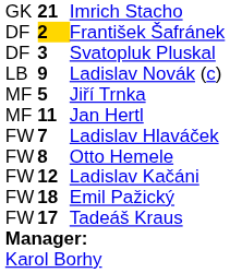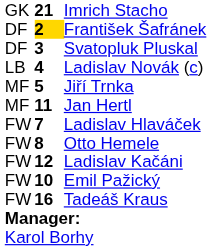 <table cellspacing="0" cellpadding="0" style="font-size:90%; margin:auto;">
 <tr>
 <th width="25"></th>
 <th width="25"></th>
 </tr>
 <tr>
 <td>GK</td>
 <td><strong>21</strong></td>
 <td><a href='#'>Imrich Stacho</a></td>
 </tr>
 <tr>
 <td>DF</td>
 <td style="background: gold;"><strong>2</strong></td>
 <td><a href='#'>František Šafránek</a></td>
 </tr>
 <tr>
 <td>DF</td>
 <td><strong>3</strong></td>
 <td><a href='#'>Svatopluk Pluskal</a></td>
 </tr>
 <tr>
 <td>LB</td>
-<td><strong>9</strong></td>
+<td><strong>4</strong></td>
 <td><a href='#'>Ladislav Novák</a> (<a href='#'>c</a>)</td>
 </tr>
 <tr>
 <td>MF</td>
 <td><strong>5</strong></td>
 <td><a href='#'>Jiří Trnka</a></td>
 </tr>
 <tr>
 <td>MF</td>
 <td><strong>11</strong></td>
 <td><a href='#'>Jan Hertl</a></td>
 </tr>
 <tr>
 <td>FW</td>
 <td><strong>7</strong></td>
 <td><a href='#'>Ladislav Hlaváček</a></td>
 </tr>
 <tr>
 <td>FW</td>
 <td><strong>8</strong></td>
 <td><a href='#'>Otto Hemele</a></td>
 </tr>
 <tr>
 <td>FW</td>
 <td><strong>12</strong></td>
 <td><a href='#'>Ladislav Kačáni</a></td>
 </tr>
 <tr>
 <td>FW</td>
-<td><strong>18</strong></td>
+<td><strong>10</strong></td>
 <td><a href='#'>Emil Pažický</a></td>
 </tr>
 <tr>
 <td>FW</td>
-<td><strong>17</strong></td>
+<td><strong>16</strong></td>
 <td><a href='#'>Tadeáš Kraus</a></td>
 </tr>
 <tr>
 <td colspan=3><strong>Manager:</strong></td>
 </tr>
 <tr>
 <td colspan=4> <a href='#'>Karol Borhy</a></td>
 </tr>
 </table>
